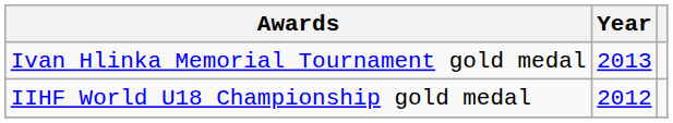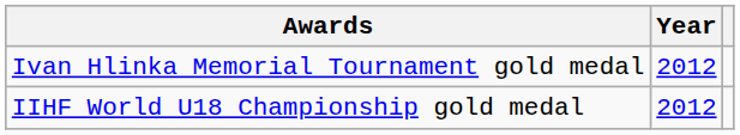 <table class="wikitable">
 <tr>
 <th>Awards</th>
 <th>Year</th>
 <th></th>
 </tr>
 <tr>
 <td><a href='#'>Ivan Hlinka Memorial Tournament</a> gold medal</td>
-<td><a href='#'>2013</a></td>
+<td><a href='#'>2012</a></td>
 <td></td>
 </tr>
 <tr>
 <td><a href='#'>IIHF World U18 Championship</a> gold medal</td>
 <td><a href='#'>2012</a></td>
 <td></td>
 </tr>
 </table>
